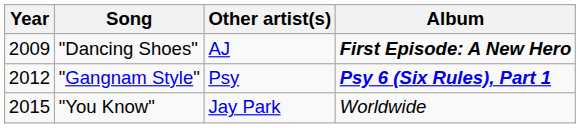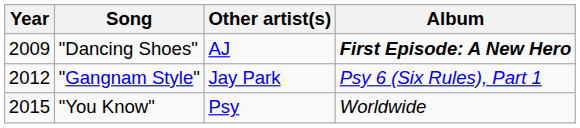 <table class="wikitable">
 <tr>
 <th>Year</th>
 <th>Song</th>
 <th>Other artist(s)</th>
 <th>Album</th>
 </tr>
 <tr>
 <td>2009</td>
 <td>"Dancing Shoes"</td>
 <td><a href='#'>AJ</a></td>
 <td><strong><em>First Episode: A New Hero</em></strong></td>
 </tr>
 <tr>
 <td>2012</td>
 <td>"<a href='#'>Gangnam Style</a>"</td>
-<td><a href='#'>Psy</a></td>
-<td><strong><em><a href='#'>Psy 6 (Six Rules), Part 1</a></em></strong></td>
+<td><a href='#'>Jay Park</a></td>
+<td><em><a href='#'>Psy 6 (Six Rules), Part 1</a></em></td>
 </tr>
 <tr>
 <td>2015</td>
 <td>"You Know"</td>
-<td><a href='#'>Jay Park</a></td>
+<td><a href='#'>Psy</a></td>
 <td><em>Worldwide</em></td>
 </tr>
 </table>
